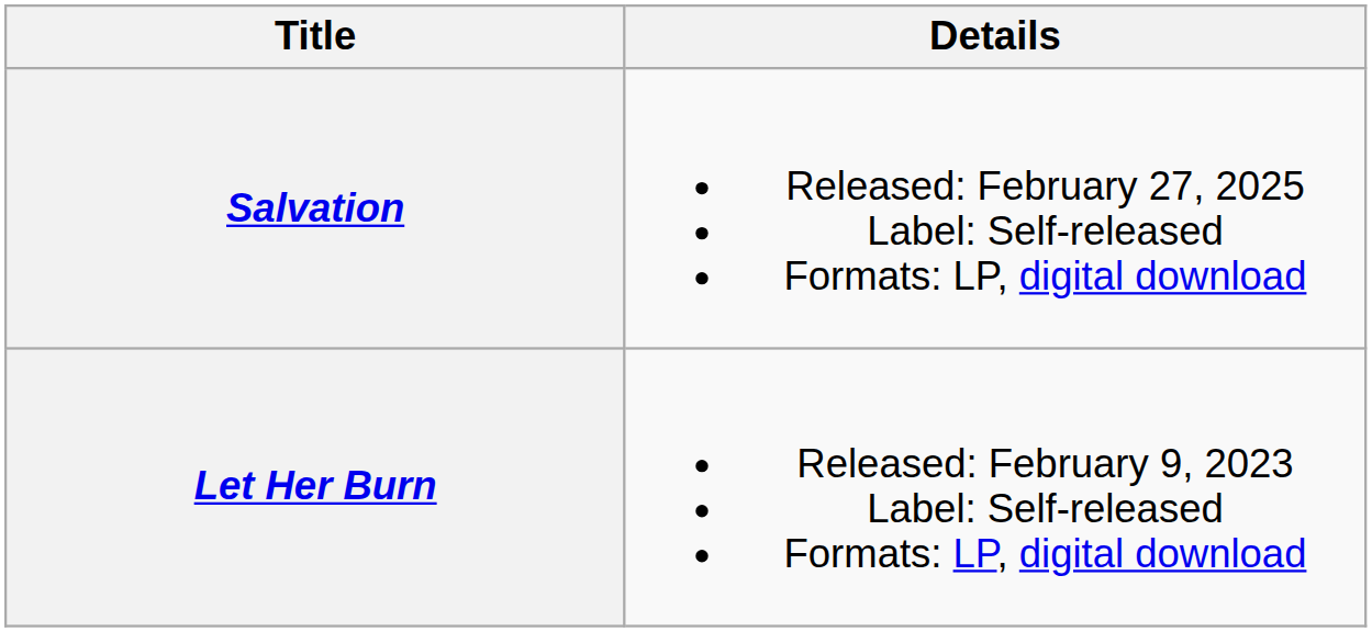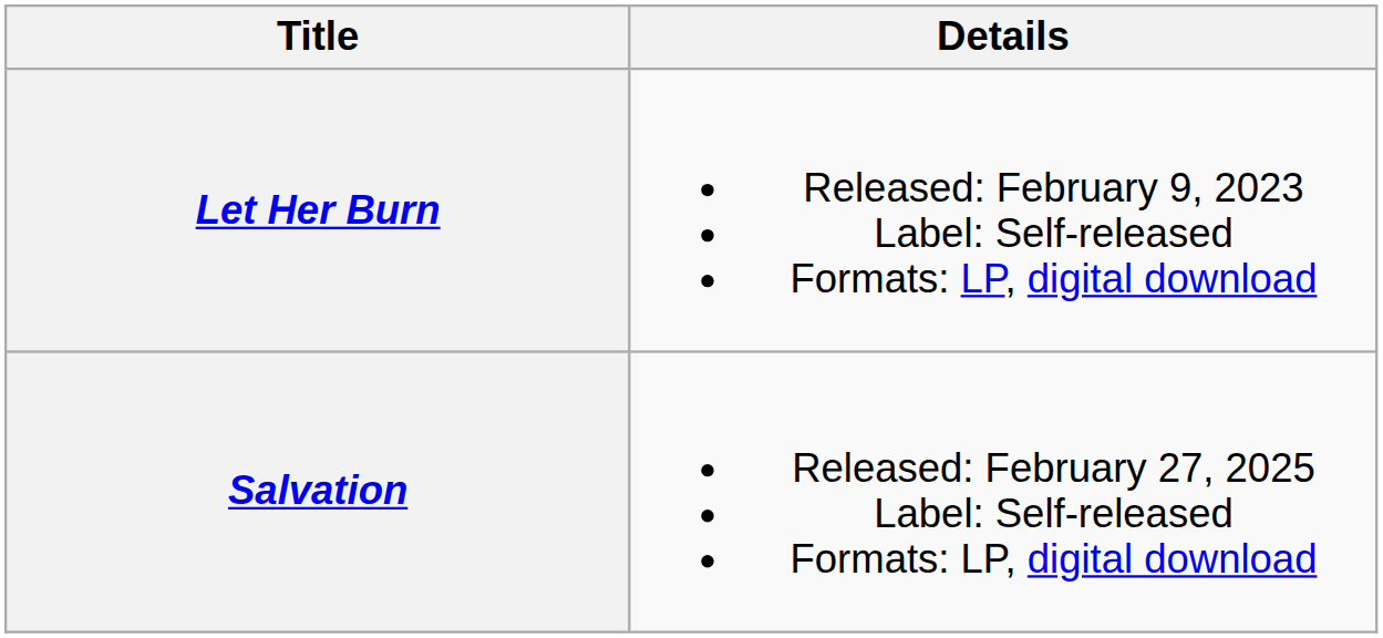 <table class="wikitable plainrowheaders" style="text-align:center;">
 <tr>
 <th style="width:15em;">Title</th>
 <th style="width:18em;">Details</th>
 </tr>
 <tr>
+<th scope="row"><em><a href='#'>Let Her Burn</a></em></th>
+<td><br><ul><li>Released: February 9, 2023</li><li>Label: Self-released</li><li>Formats: <a href='#'>LP</a>, <a href='#'>digital download</a></li></ul></td>
+</tr>
+<tr>
 <th scope="row"><em><a href='#'>Salvation</a></em></th>
 <td><br><ul><li>Released: February 27, 2025</li><li>Label: Self-released</li><li>Formats: LP, <a href='#'>digital download</a></li></ul></td>
 </tr>
-<tr>
-<th scope="row"><em><a href='#'>Let Her Burn</a></em></th>
-<td><br><ul><li>Released: February 9, 2023</li><li>Label: Self-released</li><li>Formats: <a href='#'>LP</a>, <a href='#'>digital download</a></li></ul></td>
-</tr>
 </table>
